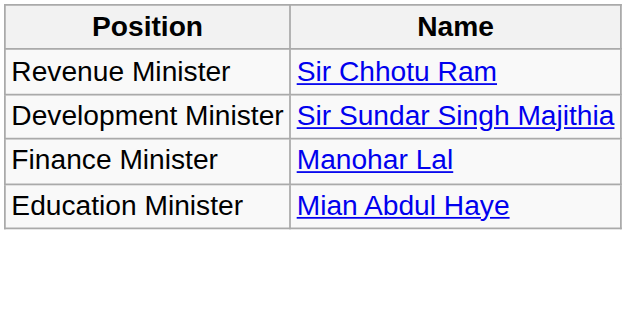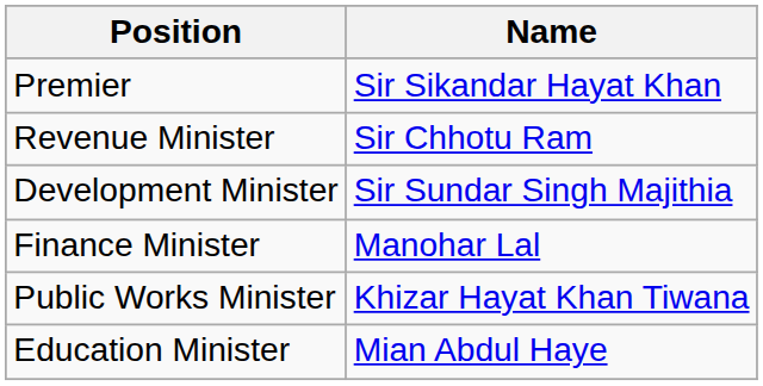 <table class="wikitable">
 <tr>
 <th>Position</th>
 <th>Name</th>
+</tr>
+<tr>
+<td>Premier</td>
+<td><a href='#'>Sir Sikandar Hayat Khan</a></td>
 </tr>
 <tr>
 <td>Revenue Minister</td>
 <td><a href='#'>Sir Chhotu Ram</a></td>
 </tr>
 <tr>
 <td>Development Minister</td>
 <td><a href='#'>Sir Sundar Singh Majithia</a></td>
 </tr>
 <tr>
 <td>Finance Minister</td>
 <td><a href='#'>Manohar Lal</a></td>
 </tr>
 <tr>
+<td>Public Works Minister</td>
+<td><a href='#'>Khizar Hayat Khan Tiwana</a></td>
+</tr>
+<tr>
 <td>Education Minister</td>
 <td><a href='#'>Mian Abdul Haye</a></td>
 </tr>
 </table>
